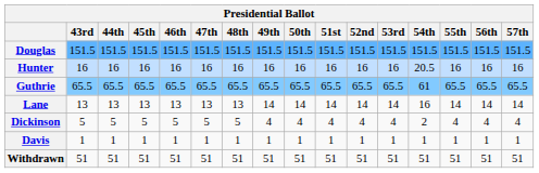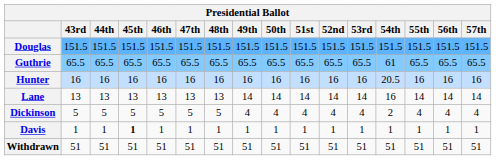 <table class="wikitable sortable" style="text-align:center">
 <tr>
 <th colspan="16"><strong>Presidential Ballot</strong></th>
 </tr>
 <tr>
 <th></th>
 <th>43rd</th>
 <th>44th</th>
 <th>45th</th>
 <th>46th</th>
 <th>47th</th>
 <th>48th</th>
 <th>49th</th>
 <th>50th</th>
 <th>51st</th>
 <th>52nd</th>
 <th>53rd</th>
 <th>54th</th>
 <th>55th</th>
 <th>56th</th>
 <th>57th</th>
 </tr>
 <tr>
 <th><a href='#'>Douglas</a></th>
 <td style="background:#5cb3ff">151.5</td>
 <td style="background:#5cb3ff">151.5</td>
 <td style="background:#5cb3ff">151.5</td>
 <td style="background:#5cb3ff">151.5</td>
 <td style="background:#5cb3ff">151.5</td>
 <td style="background:#5cb3ff">151.5</td>
 <td style="background:#5cb3ff">151.5</td>
 <td style="background:#5cb3ff">151.5</td>
 <td style="background:#5cb3ff">151.5</td>
 <td style="background:#5cb3ff">151.5</td>
 <td style="background:#5cb3ff">151.5</td>
 <td style="background:#5cb3ff">151.5</td>
 <td style="background:#5cb3ff">151.5</td>
 <td style="background:#5cb3ff">151.5</td>
 <td style="background:#5cb3ff">151.5</td>
 </tr>
 <tr>
+<th><a href='#'>Guthrie</a></th>
+<td style="background:#82caff">65.5</td>
+<td style="background:#82caff">65.5</td>
+<td style="background:#82caff">65.5</td>
+<td style="background:#82caff">65.5</td>
+<td style="background:#82caff">65.5</td>
+<td style="background:#82caff">65.5</td>
+<td style="background:#82caff">65.5</td>
+<td style="background:#82caff">65.5</td>
+<td style="background:#82caff">65.5</td>
+<td style="background:#82caff">65.5</td>
+<td style="background:#82caff">65.5</td>
+<td style="background:#82caff">61</td>
+<td style="background:#82caff">65.5</td>
+<td style="background:#82caff">65.5</td>
+<td style="background:#82caff">65.5</td>
+</tr>
+<tr>
 <th><a href='#'>Hunter</a></th>
 <td style="background:#c2dfff">16</td>
 <td style="background:#c2dfff">16</td>
 <td style="background:#c2dfff">16</td>
 <td style="background:#c2dfff">16</td>
 <td style="background:#c2dfff">16</td>
 <td style="background:#c2dfff">16</td>
 <td style="background:#c2dfff">16</td>
 <td style="background:#c2dfff">16</td>
 <td style="background:#c2dfff">16</td>
 <td style="background:#c2dfff">16</td>
 <td style="background:#c2dfff">16</td>
 <td style="background:#c2dfff">20.5</td>
 <td style="background:#c2dfff">16</td>
 <td style="background:#c2dfff">16</td>
 <td style="background:#c2dfff">16</td>
-</tr>
-<tr>
-<th><a href='#'>Guthrie</a></th>
-<td style="background:#82caff">65.5</td>
-<td style="background:#82caff">65.5</td>
-<td style="background:#82caff">65.5</td>
-<td style="background:#82caff">65.5</td>
-<td style="background:#82caff">65.5</td>
-<td style="background:#82caff">65.5</td>
-<td style="background:#82caff">65.5</td>
-<td style="background:#82caff">65.5</td>
-<td style="background:#82caff">65.5</td>
-<td style="background:#82caff">65.5</td>
-<td style="background:#82caff">65.5</td>
-<td style="background:#82caff">61</td>
-<td style="background:#82caff">65.5</td>
-<td style="background:#82caff">65.5</td>
-<td style="background:#82caff">65.5</td>
 </tr>
 <tr>
 <th><a href='#'>Lane</a></th>
 <td>13</td>
 <td>13</td>
 <td>13</td>
 <td>13</td>
 <td>13</td>
 <td>13</td>
 <td>14</td>
 <td>14</td>
 <td>14</td>
 <td>14</td>
 <td>14</td>
 <td>16</td>
 <td>14</td>
 <td>14</td>
 <td>14</td>
 </tr>
 <tr>
 <th><a href='#'>Dickinson</a></th>
 <td>5</td>
 <td>5</td>
 <td>5</td>
 <td>5</td>
 <td>5</td>
 <td>5</td>
 <td>4</td>
 <td>4</td>
 <td>4</td>
 <td>4</td>
 <td>4</td>
 <td>2</td>
 <td>4</td>
 <td>4</td>
 <td>4</td>
 </tr>
 <tr>
 <th><a href='#'>Davis</a></th>
 <td>1</td>
 <td>1</td>
-<td>1</td>
+<td><strong>1</strong></td>
 <td>1</td>
 <td>1</td>
 <td>1</td>
 <td>1</td>
 <td>1</td>
 <td>1</td>
 <td>1</td>
 <td>1</td>
 <td>1</td>
 <td>1</td>
 <td>1</td>
 <td>1</td>
 </tr>
 <tr>
 <th>Withdrawn</th>
 <td>51</td>
 <td>51</td>
 <td>51</td>
 <td>51</td>
 <td>51</td>
 <td>51</td>
 <td>51</td>
 <td>51</td>
 <td>51</td>
 <td>51</td>
 <td>51</td>
 <td>51</td>
 <td>51</td>
 <td>51</td>
 <td>51</td>
 </tr>
 </table>
